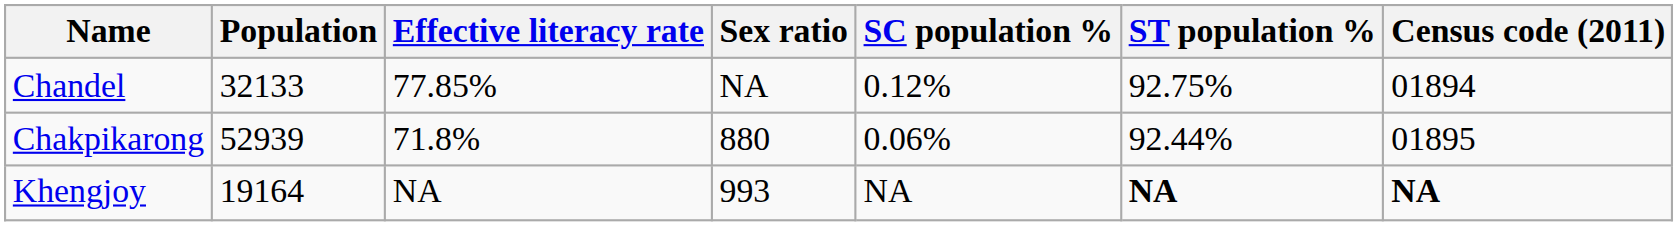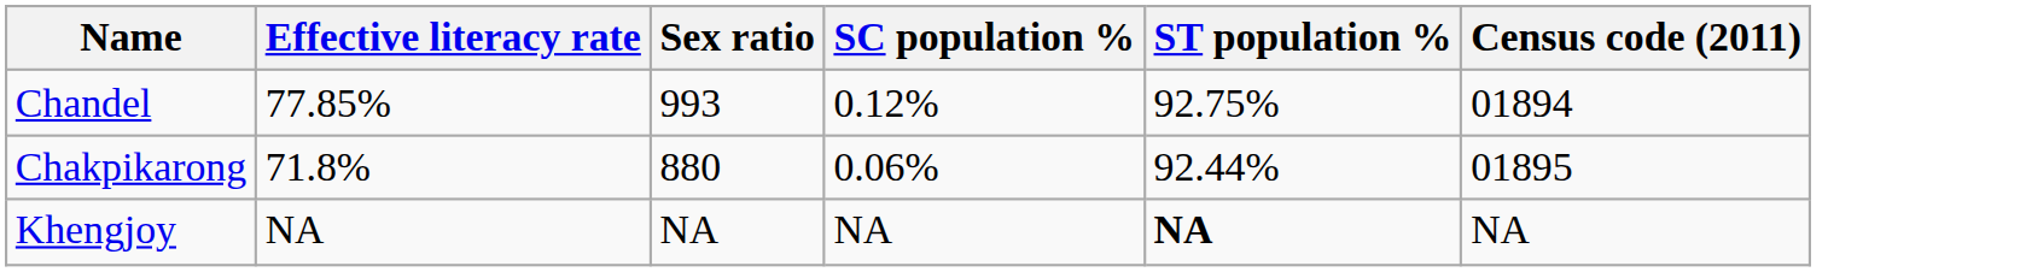 <table class="wikitable sortable">
 <tr>
 <th>Name</th>
-<th>Population</th>
 <th><a href='#'>Effective literacy rate</a></th>
 <th>Sex ratio</th>
 <th><a href='#'>SC</a> population %</th>
 <th><a href='#'>ST</a> population %</th>
 <th>Census code (2011)</th>
 </tr>
 <tr>
 <td><a href='#'>Chandel</a></td>
-<td>32133</td>
 <td>77.85%</td>
-<td>NA</td>
+<td>993</td>
 <td>0.12%</td>
 <td>92.75%</td>
 <td>01894</td>
 </tr>
 <tr>
 <td><a href='#'>Chakpikarong</a></td>
-<td>52939</td>
 <td>71.8%</td>
 <td>880</td>
 <td>0.06%</td>
 <td>92.44%</td>
 <td>01895</td>
 </tr>
 <tr>
 <td><a href='#'>Khengjoy</a></td>
-<td>19164</td>
 <td>NA</td>
-<td>993</td>
+<td>NA</td>
 <td>NA</td>
 <td><strong>NA</strong></td>
-<td><strong>NA</strong></td>
+<td>NA</td>
 </tr>
 </table>
